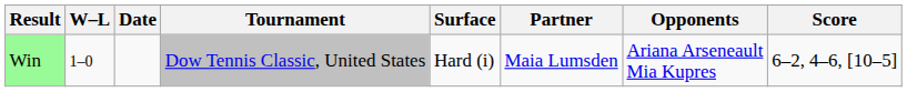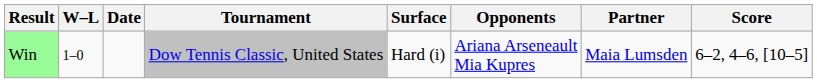 <table class="sortable wikitable">
 <tr>
 <th>Result</th>
 <th class="unsortable">W–L</th>
 <th>Date</th>
 <th>Tournament</th>
 <th>Surface</th>
+<th>Opponents</th>
 <th>Partner</th>
-<th>Opponents</th>
 <th class="unsortable">Score</th>
 </tr>
 <tr>
 <td style="background:#98fb98;">Win</td>
 <td><small>1–0</small></td>
 <td><a href='#'></a></td>
 <td bgcolor=silver><a href='#'>Dow Tennis Classic</a>, United States</td>
 <td>Hard (i)</td>
+<td> <a href='#'>Ariana Arseneault</a> <br>  <a href='#'>Mia Kupres</a></td>
 <td> <a href='#'>Maia Lumsden</a></td>
-<td> <a href='#'>Ariana Arseneault</a> <br>  <a href='#'>Mia Kupres</a></td>
 <td>6–2, 4–6, [10–5]</td>
 </tr>
 </table>
